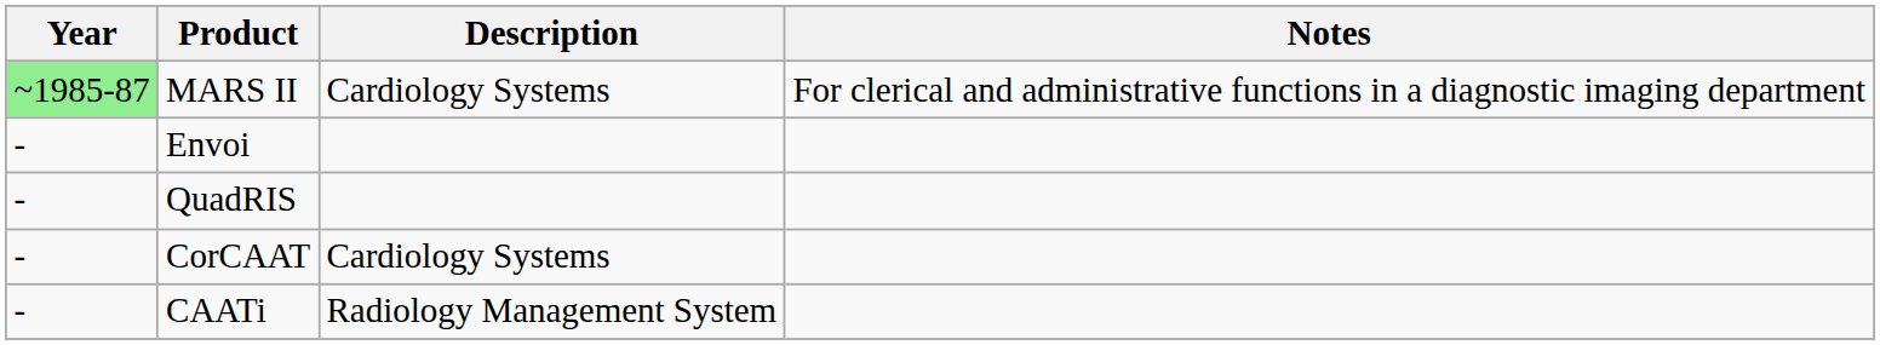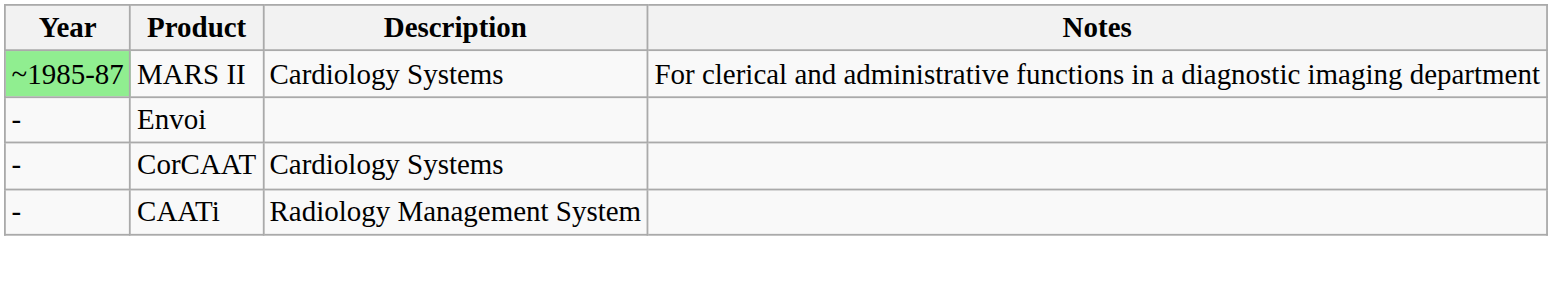 <table class="wikitable">
 <tr>
 <th>Year</th>
 <th>Product</th>
 <th>Description</th>
 <th>Notes</th>
 </tr>
 <tr>
 <td style="background: lightgreen;">~1985-87</td>
 <td>MARS II</td>
 <td>Cardiology Systems</td>
 <td>For clerical and administrative functions in a diagnostic imaging department</td>
 </tr>
 <tr>
 <td>-</td>
 <td>Envoi</td>
 <td></td>
 <td></td>
 </tr>
 <tr>
 <td>-</td>
-<td>QuadRIS</td>
-<td></td>
-<td></td>
-</tr>
-<tr>
-<td>-</td>
 <td>CorCAAT</td>
 <td>Cardiology Systems</td>
 <td></td>
 </tr>
 <tr>
 <td>-</td>
 <td>CAATi</td>
 <td>Radiology Management System</td>
 <td></td>
 </tr>
 </table>
